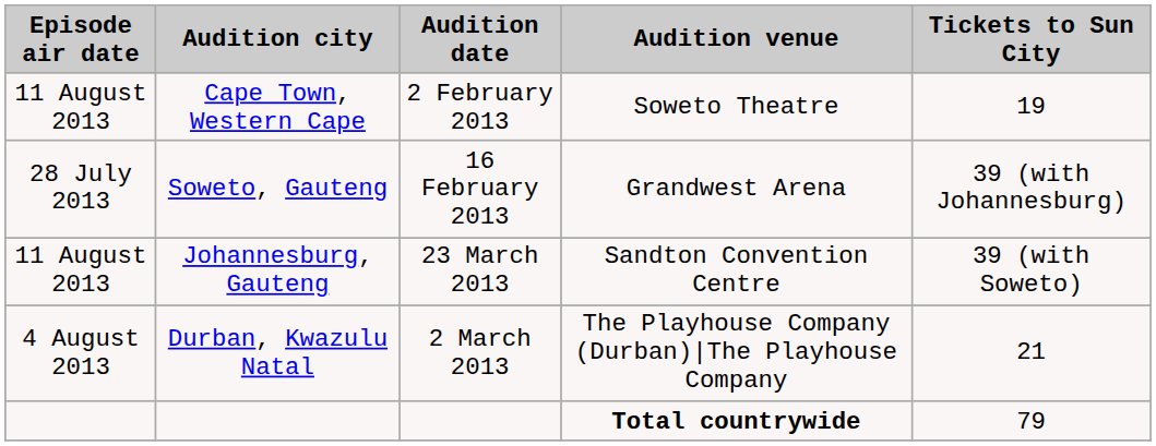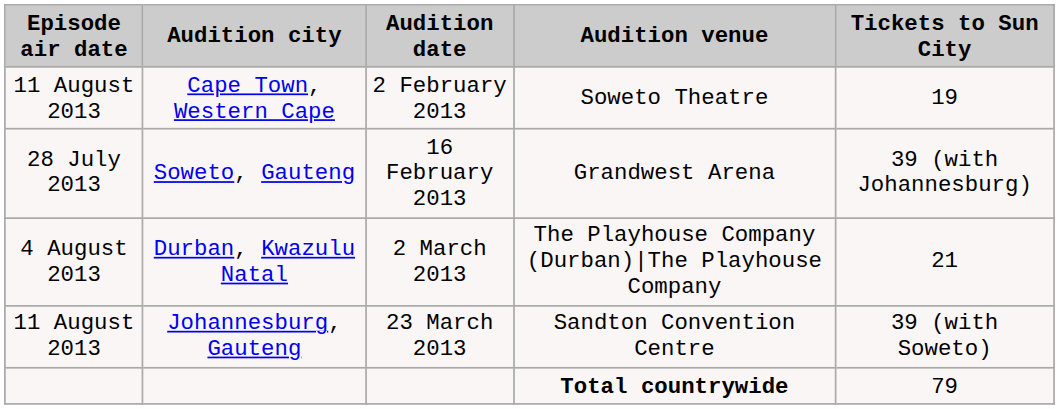 <table class="wikitable" border="1">
 <tr>
 <td bgcolor="#CCCCCC" align="Center"><strong>Episode air date</strong></td>
 <td bgcolor="#CCCCCC" align="Center"><strong>Audition city</strong></td>
 <td bgcolor="#CCCCCC" align="Center"><strong>Audition date</strong></td>
 <td bgcolor="#CCCCCC" align="Center"><strong>Audition venue</strong></td>
 <td bgcolor="#CCCCCC" align="Center"><strong>Tickets to Sun City</strong></td>
 </tr>
 <tr>
 <td align="center" bgcolor="#FAF6F6">11 August 2013</td>
 <td align="center" bgcolor="#FAF6F6"><a href='#'>Cape Town</a>, <a href='#'>Western Cape</a></td>
 <td align="center" bgcolor="#FAF6F6">2 February 2013</td>
 <td align="center" bgcolor="#FAF6F6">Soweto Theatre</td>
 <td align="center" bgcolor="#FAF6F6">19</td>
 </tr>
 <tr>
 <td align="center" bgcolor="#FAF6F6">28 July 2013</td>
 <td align="center" bgcolor="#FAF6F6"><a href='#'>Soweto</a>, <a href='#'>Gauteng</a></td>
 <td align="center" bgcolor="#FAF6F6">16 February 2013</td>
 <td align="center" bgcolor="#FAF6F6">Grandwest Arena</td>
 <td align="center" bgcolor="#FAF6F6">39 (with Johannesburg)</td>
 </tr>
 <tr>
+<td align="center" bgcolor="#FAF6F6">4 August 2013</td>
+<td align="center" bgcolor="#FAF6F6"><a href='#'>Durban</a>, <a href='#'>Kwazulu Natal</a></td>
+<td align="center" bgcolor="#FAF6F6">2 March 2013</td>
+<td align="center" bgcolor="#FAF6F6">The Playhouse Company (Durban)|The Playhouse Company</td>
+<td align="center" bgcolor="#FAF6F6">21</td>
+</tr>
+<tr>
 <td align="center" bgcolor="#FAF6F6">11 August 2013</td>
 <td align="center" bgcolor="#FAF6F6"><a href='#'>Johannesburg</a>, <a href='#'>Gauteng</a></td>
 <td align="center" bgcolor="#FAF6F6">23 March 2013</td>
 <td align="center" bgcolor="#FAF6F6">Sandton Convention Centre</td>
 <td align="center" bgcolor="#FAF6F6">39 (with Soweto)</td>
-</tr>
-<tr>
-<td align="center" bgcolor="#FAF6F6">4 August 2013</td>
-<td align="center" bgcolor="#FAF6F6"><a href='#'>Durban</a>, <a href='#'>Kwazulu Natal</a></td>
-<td align="center" bgcolor="#FAF6F6">2 March 2013</td>
-<td align="center" bgcolor="#FAF6F6">The Playhouse Company (Durban)|The Playhouse Company</td>
-<td align="center" bgcolor="#FAF6F6">21</td>
 </tr>
 <tr>
 <td align="center" bgcolor="#FAF6F6"></td>
 <td align="center" bgcolor="#FAF6F6"></td>
 <td align="center" bgcolor="#FAF6F6"></td>
 <td align="center" bgcolor="#FAF6F6"><strong>Total countrywide</strong></td>
 <td align="center" bgcolor="#FAF6F6">79</td>
 </tr>
 </table>
